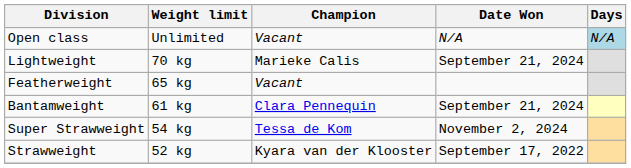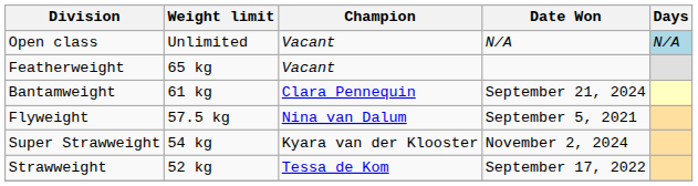 <table class="sortable wikitable succession-box" style=" font-size:90%;">
 <tr>
 <th>Division</th>
 <th>Weight limit</th>
 <th>Champion</th>
 <th>Date Won</th>
 <th>Days</th>
 </tr>
 <tr>
 <td>Open class</td>
 <td>Unlimited</td>
 <td><em>Vacant</em></td>
 <td><em>N/A</em></td>
 <td style="background: lightblue;"><em>N/A</em></td>
 </tr>
 <tr>
-<td>Lightweight</td>
-<td>70 kg</td>
-<td> Marieke Calis</td>
-<td>September 21, 2024</td>
-<td style="background:#dfdfdf;"></td>
-</tr>
-<tr>
 <td>Featherweight</td>
 <td>65 kg</td>
 <td> <em>Vacant</em></td>
 <td></td>
 <td style="background:#dfdfdf;"></td>
 </tr>
 <tr>
 <td>Bantamweight</td>
 <td>61 kg</td>
 <td> <a href='#'>Clara Pennequin</a></td>
 <td>September 21, 2024</td>
 <td style="background:#ffffbf;"></td>
 </tr>
 <tr>
+<td>Flyweight</td>
+<td>57.5 kg</td>
+<td> <a href='#'>Nina van Dalum</a></td>
+<td>September 5, 2021</td>
+<td style="background:#ffdf9f;"></td>
+</tr>
+<tr>
 <td>Super Strawweight</td>
 <td>54 kg</td>
-<td> <a href='#'>Tessa de Kom</a></td>
+<td> Kyara van der Klooster</td>
 <td>November 2, 2024</td>
 <td style="background:#ffdf9f;"></td>
 </tr>
 <tr>
 <td>Strawweight</td>
 <td>52 kg</td>
-<td> Kyara van der Klooster</td>
+<td> <a href='#'>Tessa de Kom</a></td>
 <td>September 17, 2022</td>
 <td style="background:#ffdf9f;"></td>
 </tr>
 <tr>
 </tr>
 </table>
